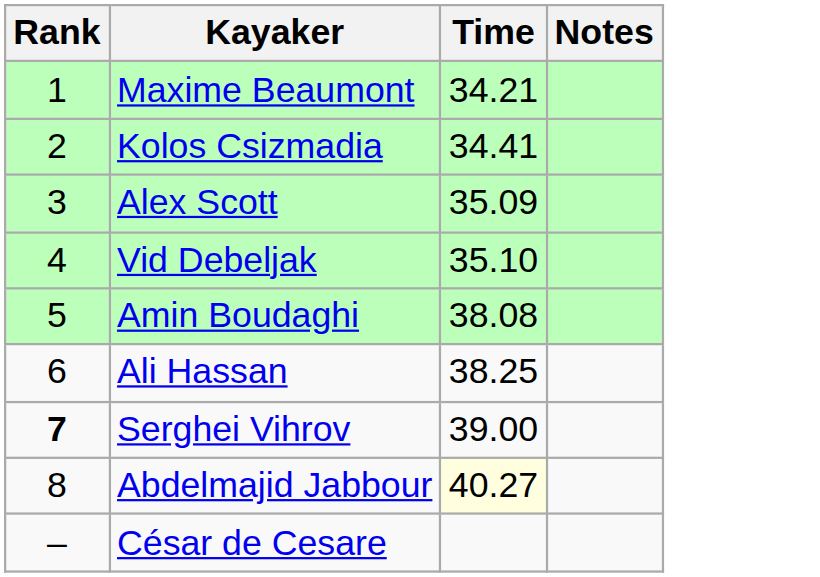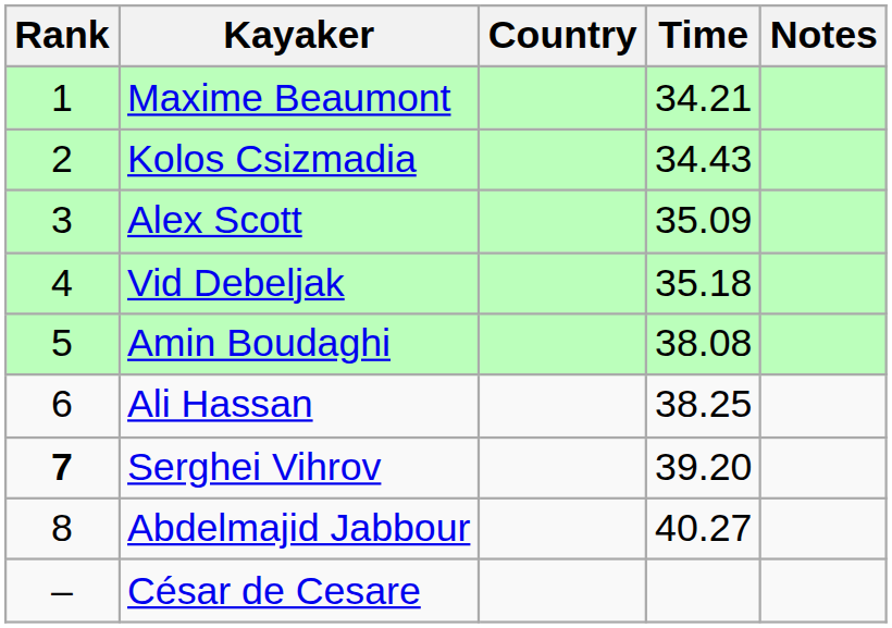 <table class="wikitable" style="text-align:center">
 <tr>
 <th>Rank</th>
 <th>Kayaker</th>
+<th>Country</th>
 <th>Time</th>
 <th>Notes</th>
 </tr>
 <tr bgcolor=bbffbb>
 <td>1</td>
 <td align="left"><a href='#'>Maxime Beaumont</a></td>
+<td align="left"></td>
 <td>34.21</td>
 <td></td>
 </tr>
 <tr bgcolor=bbffbb>
 <td>2</td>
 <td align="left"><a href='#'>Kolos Csizmadia</a></td>
-<td>34.41</td>
+<td align="left"></td>
+<td>34.43</td>
 <td></td>
 </tr>
 <tr bgcolor=bbffbb>
 <td>3</td>
 <td align="left"><a href='#'>Alex Scott</a></td>
+<td align="left"></td>
 <td>35.09</td>
 <td></td>
 </tr>
 <tr bgcolor=bbffbb>
 <td>4</td>
 <td align="left"><a href='#'>Vid Debeljak</a></td>
-<td>35.10</td>
+<td align="left"></td>
+<td>35.18</td>
 <td></td>
 </tr>
 <tr bgcolor=bbffbb>
 <td>5</td>
 <td align="left"><a href='#'>Amin Boudaghi</a></td>
+<td align="left"></td>
 <td>38.08</td>
 <td></td>
 </tr>
 <tr>
 <td>6</td>
 <td align="left"><a href='#'>Ali Hassan</a></td>
+<td align="left"></td>
 <td>38.25</td>
 <td></td>
 </tr>
 <tr>
 <td><strong>7</strong></td>
 <td align="left"><a href='#'>Serghei Vihrov</a></td>
-<td>39.00</td>
+<td align="left"></td>
+<td>39.20</td>
 <td></td>
 </tr>
 <tr>
 <td>8</td>
 <td align="left"><a href='#'>Abdelmajid Jabbour</a></td>
-<td style="background: lightyellow;">40.27</td>
+<td align="left"></td>
+<td>40.27</td>
 <td></td>
 </tr>
 <tr>
 <td>–</td>
 <td align="left"><a href='#'>César de Cesare</a></td>
+<td align="left"></td>
 <td></td>
 <td></td>
 </tr>
 </table>
